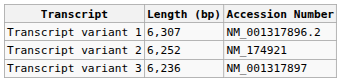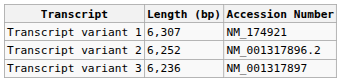 <table class="wikitable">
 <tr>
 <th>Transcript</th>
 <th>Length (bp)</th>
 <th>Accession Number</th>
 </tr>
 <tr>
 <td>Transcript variant 1</td>
 <td>6,307</td>
-<td>NM_001317896.2</td>
+<td>NM_174921</td>
 </tr>
 <tr>
 <td>Transcript variant 2</td>
 <td>6,252</td>
-<td>NM_174921</td>
+<td>NM_001317896.2</td>
 </tr>
 <tr>
 <td>Transcript variant 3</td>
 <td>6,236</td>
 <td>NM_001317897</td>
 </tr>
 </table>
